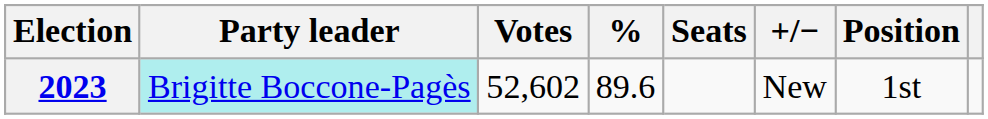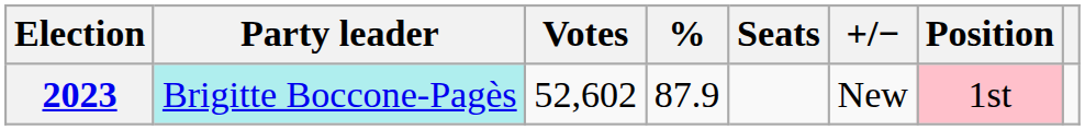 <table class="wikitable" style="text-align:center">
 <tr>
 <th>Election</th>
 <th>Party leader</th>
 <th>Votes</th>
 <th>%</th>
 <th>Seats</th>
 <th>+/−</th>
 <th>Position</th>
 <th></th>
 </tr>
 <tr>
 <th><a href='#'>2023</a></th>
 <td style="background: paleturquoise;"><a href='#'>Brigitte Boccone-Pagès</a></td>
 <td>52,602</td>
-<td>89.6</td>
+<td>87.9</td>
 <td></td>
 <td>New</td>
-<td>1st</td>
+<td style="background: pink;">1st</td>
 <td></td>
 </tr>
 </table>
